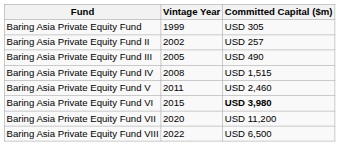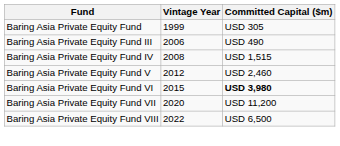 <table class="wikitable">
 <tr>
 <th>Fund</th>
 <th>Vintage Year</th>
 <th>Committed Capital ($m)</th>
 </tr>
 <tr>
 <td>Baring Asia Private  Equity Fund</td>
 <td>1999</td>
 <td>USD 305</td>
 </tr>
 <tr>
-<td>Baring Asia Private Equity Fund II</td>
-<td>2002</td>
-<td>USD 257</td>
-</tr>
-<tr>
 <td>Baring Asia Private Equity Fund III</td>
-<td>2005</td>
+<td>2006</td>
 <td>USD 490</td>
 </tr>
 <tr>
 <td>Baring Asia Private Equity Fund IV</td>
 <td>2008</td>
 <td>USD 1,515</td>
 </tr>
 <tr>
 <td>Baring Asia Private Equity Fund V</td>
-<td>2011</td>
+<td>2012</td>
 <td>USD 2,460</td>
 </tr>
 <tr>
 <td>Baring Asia Private Equity Fund VI</td>
 <td>2015</td>
 <td><strong>USD 3,980</strong></td>
 </tr>
 <tr>
 <td>Baring Asia Private Equity Fund VII</td>
 <td>2020</td>
 <td>USD 11,200</td>
 </tr>
 <tr>
 <td>Baring Asia Private Equity Fund VIII</td>
 <td>2022</td>
 <td>USD 6,500</td>
 </tr>
 </table>
